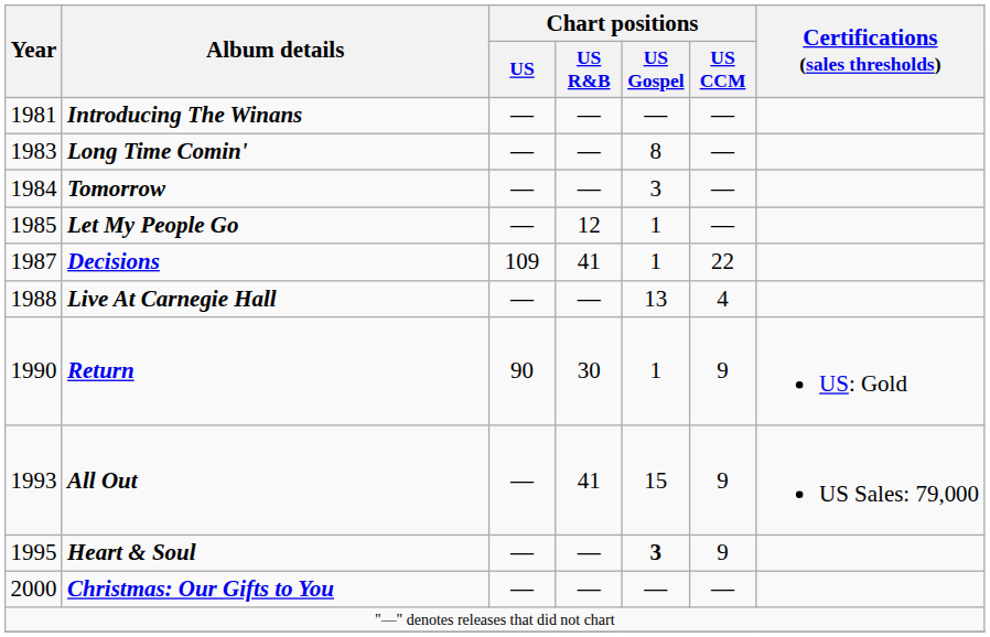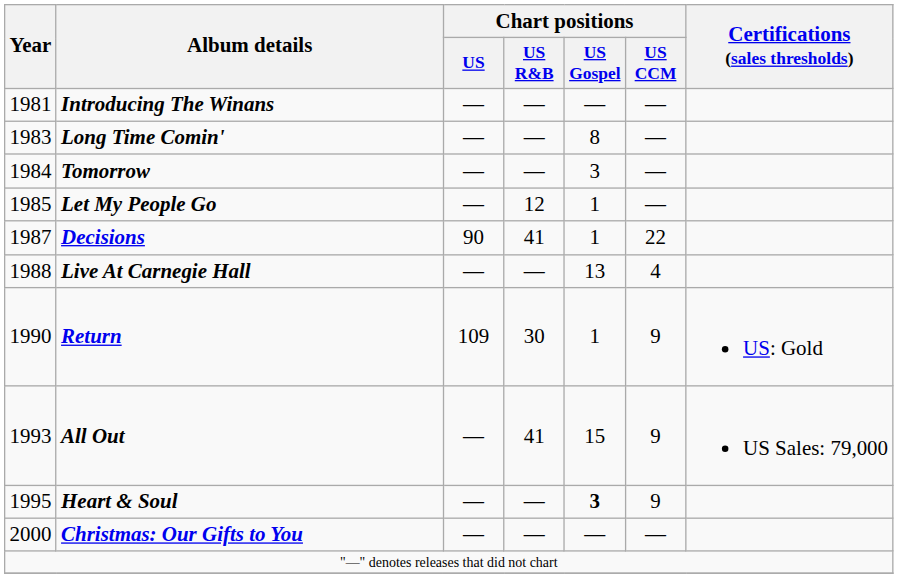 <table class="wikitable" style="text-align:center;">
 <tr>
 <th rowspan="2">Year</th>
 <th rowspan="2" style="width:18em;">Album details</th>
 <th colspan="4">Chart positions </th>
 <th rowspan="2"><a href='#'>Certifications</a><br><small>(<a href='#'>sales thresholds</a>)</small></th>
 </tr>
 <tr style="font-size:smaller;">
 <th width="40"><a href='#'>US</a></th>
 <th width="40"><a href='#'>US<br>R&B</a></th>
 <th width="40"><a href='#'>US<br>Gospel</a></th>
 <th width="40"><a href='#'>US<br>CCM</a></th>
 </tr>
 <tr>
 <td>1981</td>
 <td align="left"><strong><em>Introducing The Winans</em></strong> </td>
 <td>—</td>
 <td>—</td>
 <td>—</td>
 <td>—</td>
 <td align="left"></td>
 </tr>
 <tr>
 <td>1983</td>
 <td align="left"><strong><em>Long Time Comin' </em></strong> </td>
 <td>—</td>
 <td>—</td>
 <td>8</td>
 <td>—</td>
 <td align="left"></td>
 </tr>
 <tr>
 <td>1984</td>
 <td align="left"><strong><em>Tomorrow</em></strong> </td>
 <td>—</td>
 <td>—</td>
 <td>3</td>
 <td>—</td>
 <td align="left"></td>
 </tr>
 <tr>
 <td>1985</td>
 <td align="left"><strong><em>Let My People Go</em></strong> </td>
 <td>—</td>
 <td>12</td>
 <td>1</td>
 <td>—</td>
 <td align="left"></td>
 </tr>
 <tr>
 <td>1987</td>
 <td align="left"><strong><em><a href='#'>Decisions</a></em></strong> </td>
-<td>109</td>
+<td>90</td>
 <td>41</td>
 <td>1</td>
 <td>22</td>
 <td align="left"></td>
 </tr>
 <tr>
 <td>1988</td>
 <td align="left"><strong><em>Live At Carnegie Hall</em></strong> </td>
 <td>—</td>
 <td>—</td>
 <td>13</td>
 <td>4</td>
 <td align="left"></td>
 </tr>
 <tr>
 <td>1990</td>
 <td align="left"><strong><em><a href='#'>Return</a></em></strong> </td>
-<td>90</td>
+<td>109</td>
 <td>30</td>
 <td>1</td>
 <td>9</td>
 <td align="left"><br><ul><li><a href='#'>US</a>: Gold</li></ul></td>
 </tr>
 <tr>
 <td>1993</td>
 <td align="left"><strong><em>All Out</em></strong> </td>
 <td>—</td>
 <td>41</td>
 <td>15</td>
 <td>9</td>
 <td align="left"><br><ul><li>US Sales: 79,000</li></ul></td>
 </tr>
 <tr>
 <td>1995</td>
 <td align="left"><strong><em>Heart & Soul</em></strong> </td>
 <td>—</td>
 <td>—</td>
 <td><strong>3</strong></td>
 <td>9</td>
 <td align="left"></td>
 </tr>
 <tr>
 <td>2000</td>
 <td align="left"><strong><em><a href='#'>Christmas: Our Gifts to You</a></em></strong> </td>
 <td>—</td>
 <td>—</td>
 <td>—</td>
 <td>—</td>
 <td align="left"></td>
 </tr>
 <tr>
 <td align=center colspan=7 style=font-size:8pt>"—" denotes releases that did not chart</td>
 </tr>
 <tr>
 </tr>
 </table>
